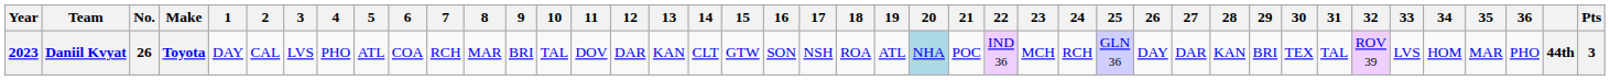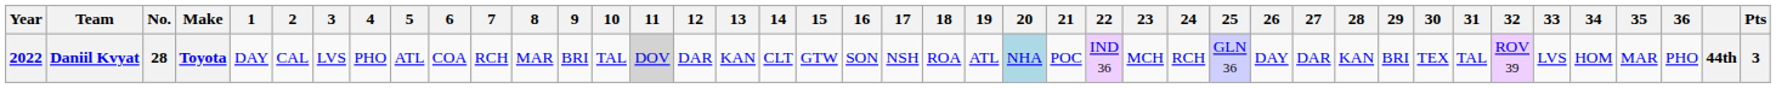 <table class="wikitable mw-collapsible" style="text-align:center; font-size:75%">
 <tr>
 <th>Year</th>
 <th>Team</th>
 <th>No.</th>
 <th>Make</th>
 <th>1</th>
 <th>2</th>
 <th>3</th>
 <th>4</th>
 <th>5</th>
 <th>6</th>
 <th>7</th>
 <th>8</th>
 <th>9</th>
 <th>10</th>
 <th>11</th>
 <th>12</th>
 <th>13</th>
 <th>14</th>
 <th>15</th>
 <th>16</th>
 <th>17</th>
 <th>18</th>
 <th>19</th>
 <th>20</th>
 <th>21</th>
 <th>22</th>
 <th>23</th>
 <th>24</th>
 <th>25</th>
 <th>26</th>
 <th>27</th>
 <th>28</th>
 <th>29</th>
 <th>30</th>
 <th>31</th>
 <th>32</th>
 <th>33</th>
 <th>34</th>
 <th>35</th>
 <th>36</th>
 <th></th>
 <th>Pts</th>
 </tr>
 <tr>
-<th><a href='#'>2023</a></th>
+<th><a href='#'>2022</a></th>
 <th><a href='#'>Daniil Kvyat</a></th>
-<th>26</th>
+<th>28</th>
 <th><a href='#'>Toyota</a></th>
 <td><a href='#'>DAY</a></td>
 <td><a href='#'>CAL</a></td>
 <td><a href='#'>LVS</a></td>
 <td><a href='#'>PHO</a></td>
 <td><a href='#'>ATL</a></td>
 <td><a href='#'>COA</a></td>
 <td><a href='#'>RCH</a></td>
 <td><a href='#'>MAR</a></td>
 <td><a href='#'>BRI</a></td>
 <td><a href='#'>TAL</a></td>
-<td><a href='#'>DOV</a></td>
+<td style="background: lightgrey;"><a href='#'>DOV</a></td>
 <td><a href='#'>DAR</a></td>
 <td><a href='#'>KAN</a></td>
 <td><a href='#'>CLT</a></td>
 <td><a href='#'>GTW</a></td>
 <td><a href='#'>SON</a></td>
 <td><a href='#'>NSH</a></td>
 <td><a href='#'>ROA</a></td>
 <td><a href='#'>ATL</a></td>
 <td style="background: lightblue;"><a href='#'>NHA</a></td>
 <td><a href='#'>POC</a></td>
 <td style="background:#efcfff;"><a href='#'>IND</a><br><small>36</small></td>
 <td><a href='#'>MCH</a></td>
 <td><a href='#'>RCH</a></td>
 <td style="background:#cfcfff;"><a href='#'>GLN</a><br><small>36</small></td>
 <td><a href='#'>DAY</a></td>
 <td><a href='#'>DAR</a></td>
 <td><a href='#'>KAN</a></td>
 <td><a href='#'>BRI</a></td>
 <td><a href='#'>TEX</a></td>
 <td><a href='#'>TAL</a></td>
 <td style="background:#EFCFFF;"><a href='#'>ROV</a><br><small>39</small></td>
 <td><a href='#'>LVS</a></td>
 <td><a href='#'>HOM</a></td>
 <td><a href='#'>MAR</a></td>
 <td><a href='#'>PHO</a></td>
 <th>44th</th>
 <th>3</th>
 </tr>
 </table>
